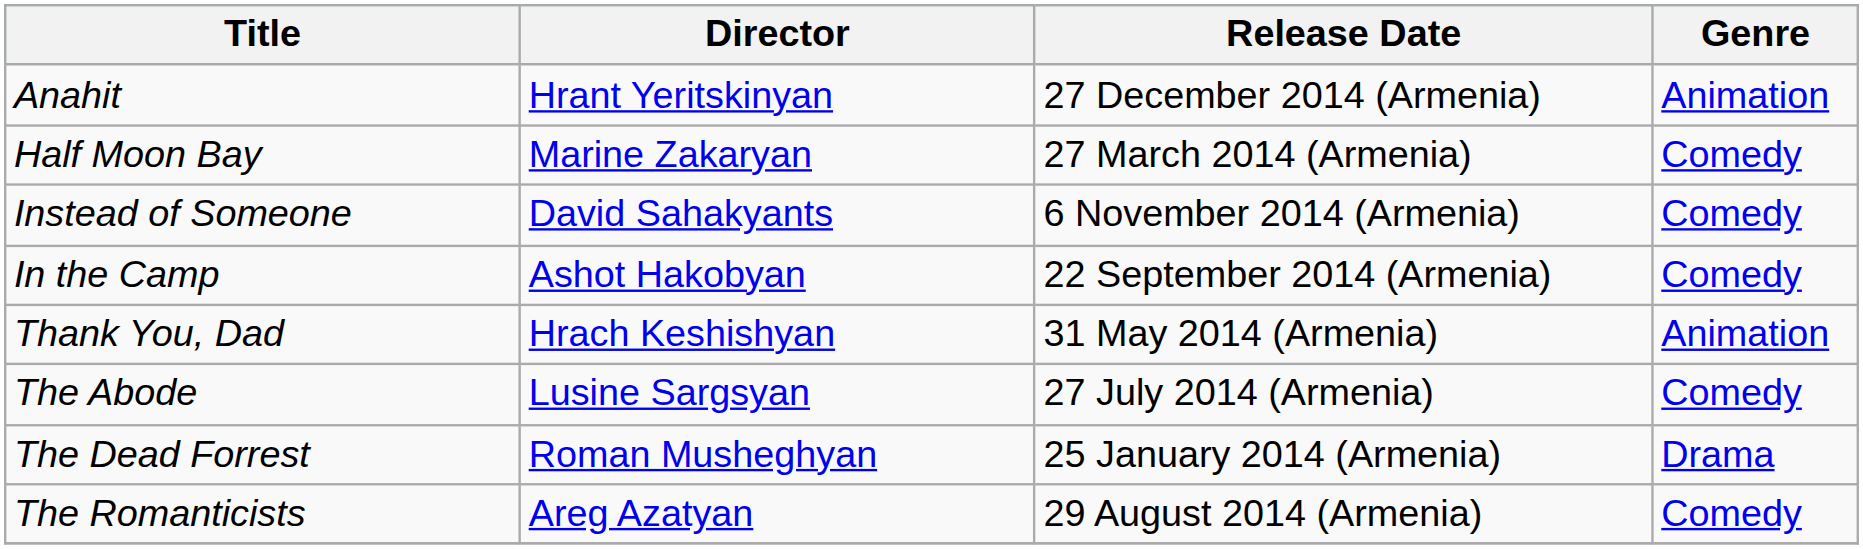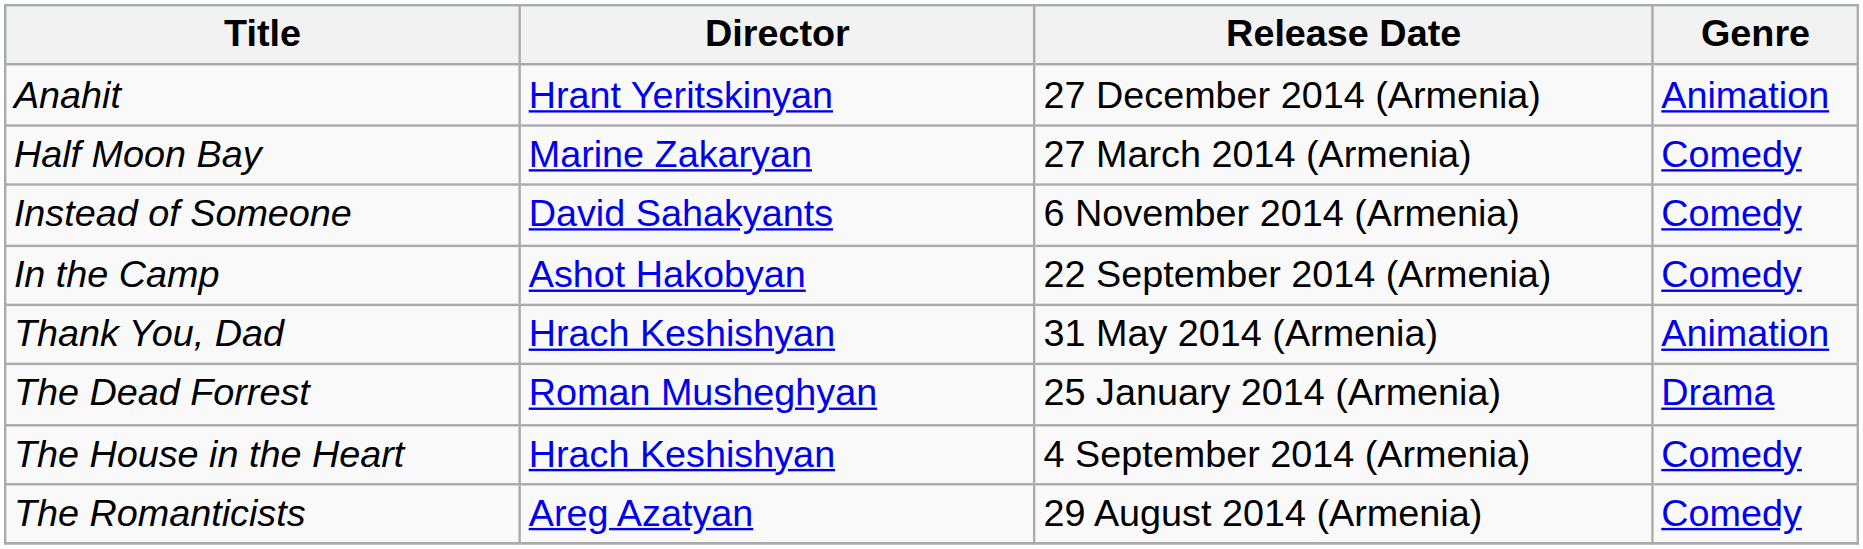 <table class="wikitable">
 <tr style="background:#b0e0e6; text-align:center;">
 <th style="width:25%;">Title</th>
 <th style="width:25%;">Director</th>
 <th style="width:30%;">Release Date</th>
 <th style="width:10%;">Genre</th>
 </tr>
 <tr>
 <td><em>Anahit</em></td>
 <td><a href='#'>Hrant Yeritskinyan</a></td>
 <td>27 December 2014 (Armenia)</td>
 <td><a href='#'>Animation</a></td>
 </tr>
 <tr>
 <td><em>Half Moon Bay</em></td>
 <td><a href='#'>Marine Zakaryan</a></td>
 <td>27 March 2014 (Armenia)</td>
 <td><a href='#'>Comedy</a></td>
 </tr>
 <tr>
 <td><em>Instead of Someone</em></td>
 <td><a href='#'>David Sahakyants</a></td>
 <td>6 November 2014 (Armenia)</td>
 <td><a href='#'>Comedy</a></td>
 </tr>
 <tr>
 <td><em>In the Camp</em></td>
 <td><a href='#'>Ashot Hakobyan</a></td>
 <td>22 September 2014 (Armenia)</td>
 <td><a href='#'>Comedy</a></td>
 </tr>
 <tr>
 <td><em>Thank You, Dad</em></td>
 <td><a href='#'>Hrach Keshishyan</a></td>
 <td>31 May 2014 (Armenia)</td>
 <td><a href='#'>Animation</a></td>
 </tr>
 <tr>
-<td><em>The Abode</em></td>
-<td><a href='#'>Lusine Sargsyan</a></td>
-<td>27 July 2014 (Armenia)</td>
-<td><a href='#'>Comedy</a></td>
-</tr>
-<tr>
 <td><em>The Dead Forrest</em></td>
 <td><a href='#'>Roman Musheghyan</a></td>
 <td>25 January 2014 (Armenia)</td>
 <td><a href='#'>Drama</a></td>
+</tr>
+<tr>
+<td><em>The House in the Heart</em></td>
+<td><a href='#'>Hrach Keshishyan</a></td>
+<td>4 September 2014 (Armenia)</td>
+<td><a href='#'>Comedy</a></td>
 </tr>
 <tr>
 <td><em>The Romanticists</em></td>
 <td><a href='#'>Areg Azatyan</a></td>
 <td>29 August 2014 (Armenia)</td>
 <td><a href='#'>Comedy</a></td>
 </tr>
 <tr>
 </tr>
 </table>
